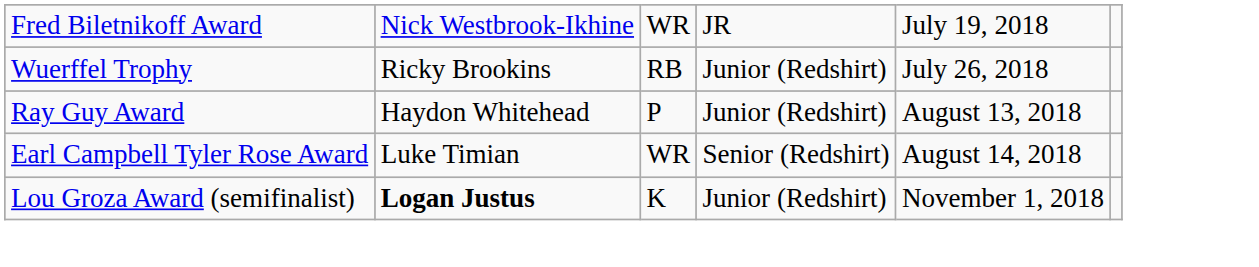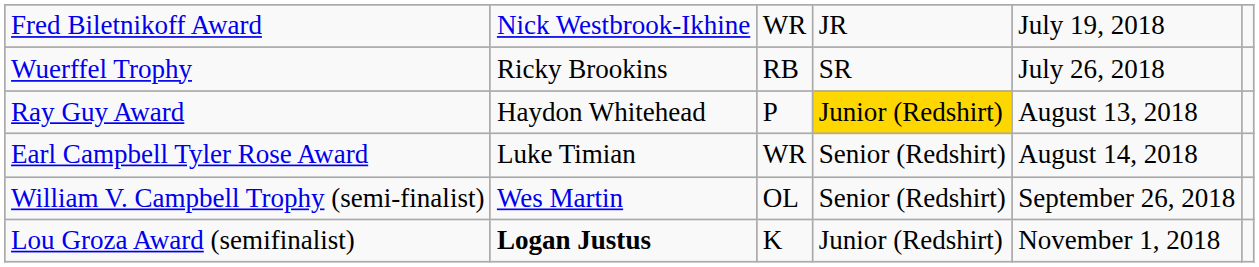 <table class="wikitable">
 <tr>
 <td><a href='#'>Fred Biletnikoff Award</a></td>
 <td><a href='#'>Nick Westbrook-Ikhine</a></td>
 <td>WR</td>
 <td>JR</td>
 <td>July 19, 2018</td>
 <td></td>
 </tr>
 <tr>
 <td><a href='#'>Wuerffel Trophy</a></td>
 <td>Ricky Brookins</td>
 <td>RB</td>
-<td>Junior (Redshirt)</td>
+<td>SR</td>
 <td>July 26, 2018</td>
 <td></td>
 </tr>
 <tr>
 <td><a href='#'>Ray Guy Award</a></td>
 <td>Haydon Whitehead</td>
 <td>P</td>
-<td>Junior (Redshirt)</td>
+<td style="background: gold;">Junior (Redshirt)</td>
 <td>August 13, 2018</td>
 <td></td>
 </tr>
 <tr>
 <td><a href='#'>Earl Campbell Tyler Rose Award</a></td>
 <td>Luke Timian</td>
 <td>WR</td>
 <td>Senior (Redshirt)</td>
 <td>August 14, 2018</td>
 <td></td>
 </tr>
 <tr>
+<td><a href='#'>William V. Campbell Trophy</a> (semi-finalist)</td>
+<td><a href='#'>Wes Martin</a></td>
+<td>OL</td>
+<td>Senior (Redshirt)</td>
+<td>September 26, 2018</td>
+<td></td>
+</tr>
+<tr>
 <td><a href='#'>Lou Groza Award</a> (semifinalist)</td>
 <td><strong>Logan Justus</strong></td>
 <td>K</td>
 <td>Junior (Redshirt)</td>
 <td>November 1, 2018</td>
 <td></td>
 </tr>
 </table>
